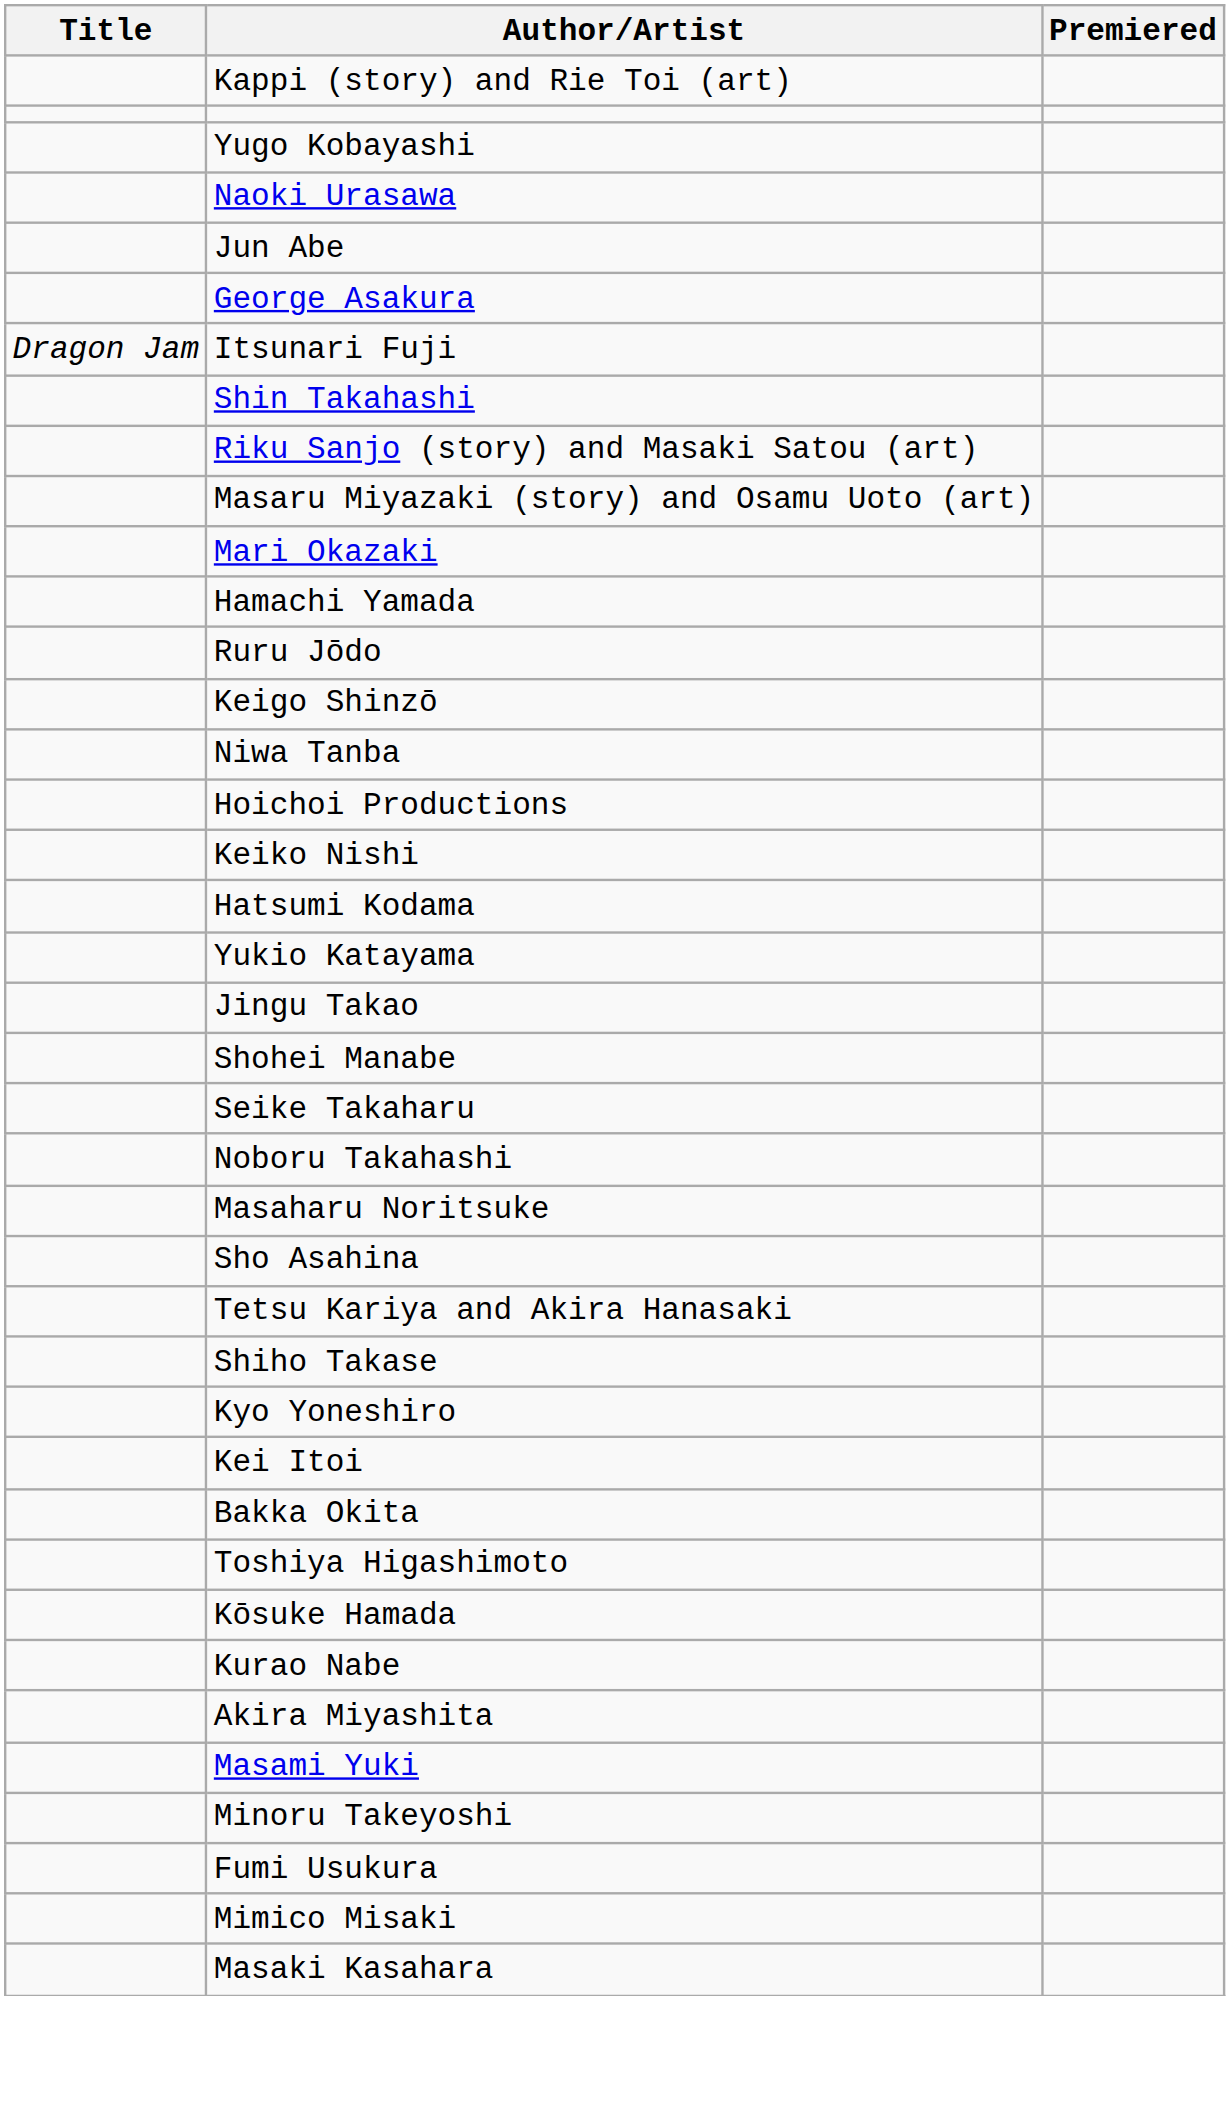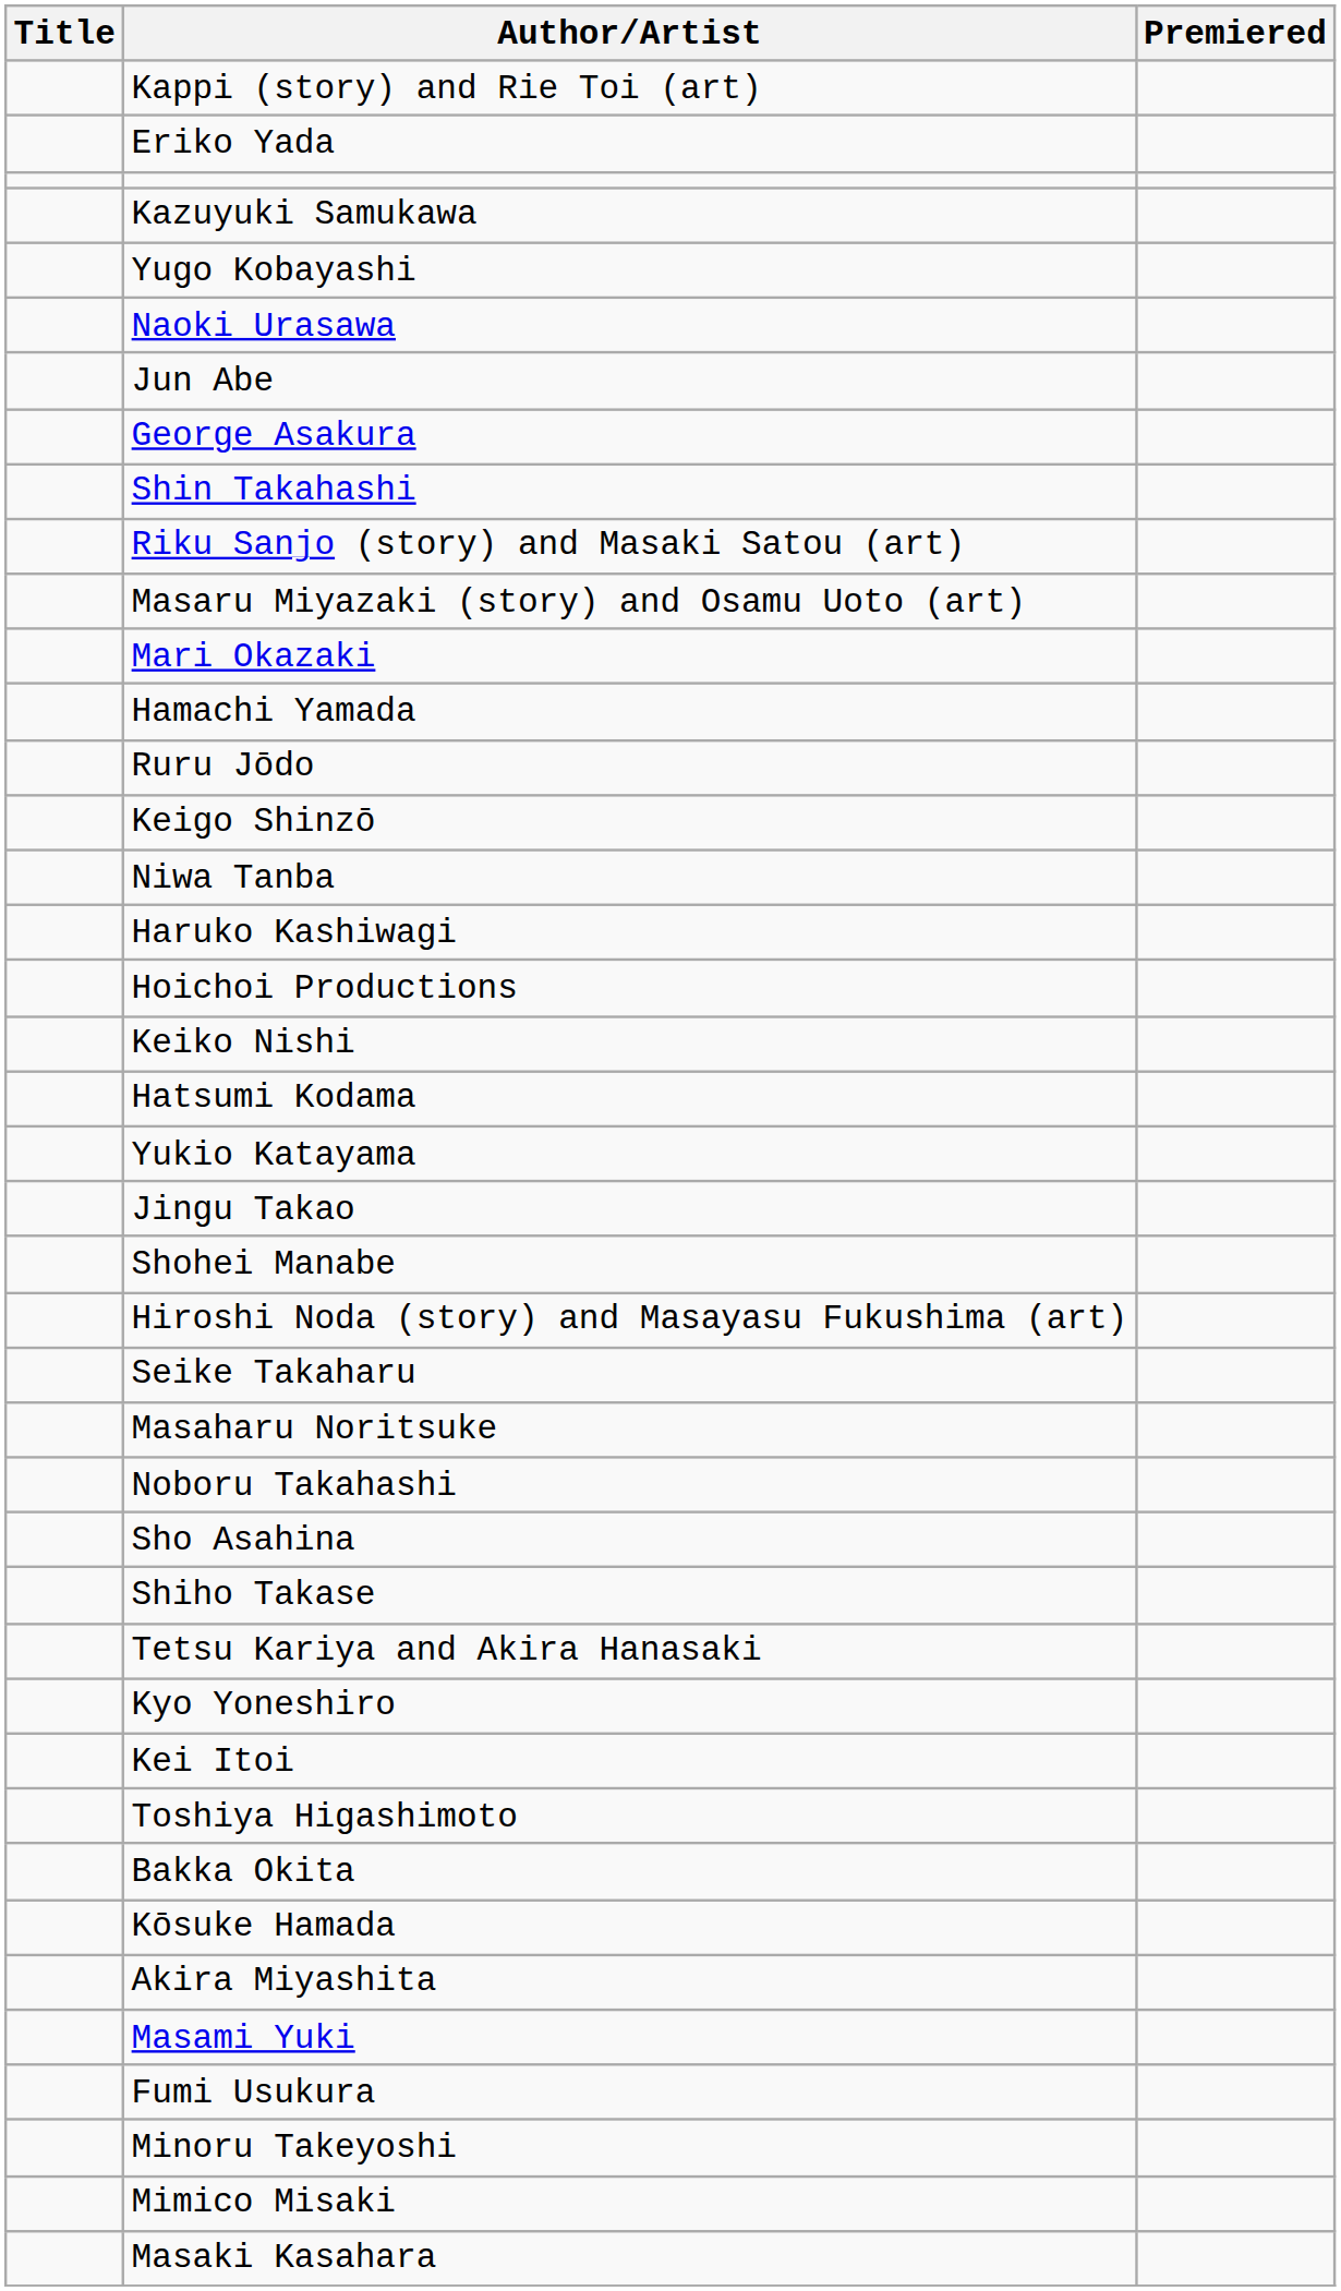 <table class="wikitable sortable">
 <tr>
 <th>Title</th>
 <th>Author/Artist</th>
 <th>Premiered</th>
 </tr>
 <tr>
 <td></td>
 <td>Kappi (story) and Rie Toi (art)</td>
 <td></td>
 </tr>
 <tr>
 <td></td>
+<td>Eriko Yada</td>
 <td></td>
+</tr>
+<tr>
+<td></td>
+<td></td>
+<td></td>
+</tr>
+<tr>
+<td></td>
+<td>Kazuyuki Samukawa</td>
 <td></td>
 </tr>
 <tr>
 <td></td>
 <td>Yugo Kobayashi</td>
 <td></td>
 </tr>
 <tr>
 <td></td>
 <td><a href='#'>Naoki Urasawa</a></td>
 <td></td>
 </tr>
 <tr>
 <td></td>
 <td>Jun Abe</td>
 <td></td>
 </tr>
 <tr>
 <td></td>
 <td><a href='#'>George Asakura</a></td>
-<td></td>
-</tr>
-<tr>
-<td><em>Dragon Jam</em></td>
-<td>Itsunari Fuji</td>
 <td></td>
 </tr>
 <tr>
 <td></td>
 <td><a href='#'>Shin Takahashi</a></td>
 <td></td>
 </tr>
 <tr>
 <td></td>
 <td><a href='#'>Riku Sanjo</a> (story) and Masaki Satou (art)</td>
 <td></td>
 </tr>
 <tr>
 <td></td>
 <td>Masaru Miyazaki (story) and Osamu Uoto (art)</td>
 <td></td>
 </tr>
 <tr>
 <td></td>
 <td><a href='#'>Mari Okazaki</a></td>
 <td></td>
 </tr>
 <tr>
 <td></td>
 <td>Hamachi Yamada</td>
 <td></td>
 </tr>
 <tr>
 <td></td>
 <td>Ruru Jōdo</td>
 <td></td>
 </tr>
 <tr>
 <td></td>
 <td>Keigo Shinzō</td>
 <td></td>
 </tr>
 <tr>
 <td></td>
 <td>Niwa Tanba</td>
 <td></td>
 </tr>
 <tr>
 <td></td>
+<td>Haruko Kashiwagi</td>
+<td></td>
+</tr>
+<tr>
+<td></td>
 <td>Hoichoi Productions</td>
 <td></td>
 </tr>
 <tr>
 <td></td>
 <td>Keiko Nishi</td>
 <td></td>
 </tr>
 <tr>
 <td></td>
 <td>Hatsumi Kodama</td>
 <td></td>
 </tr>
 <tr>
 <td></td>
 <td>Yukio Katayama</td>
 <td></td>
 </tr>
 <tr>
 <td></td>
 <td>Jingu Takao</td>
 <td></td>
 </tr>
 <tr>
 <td></td>
 <td>Shohei Manabe</td>
 <td></td>
 </tr>
 <tr>
 <td></td>
+<td>Hiroshi Noda (story) and Masayasu Fukushima (art)</td>
+<td></td>
+</tr>
+<tr>
+<td></td>
 <td>Seike Takaharu</td>
+<td></td>
+</tr>
+<tr>
+<td></td>
+<td>Masaharu Noritsuke</td>
 <td></td>
 </tr>
 <tr>
 <td></td>
 <td>Noboru Takahashi</td>
 <td></td>
 </tr>
 <tr>
 <td></td>
-<td>Masaharu Noritsuke</td>
-<td></td>
-</tr>
-<tr>
-<td></td>
 <td>Sho Asahina</td>
 <td></td>
 </tr>
 <tr>
 <td></td>
-<td>Tetsu Kariya and Akira Hanasaki</td>
+<td>Shiho Takase</td>
 <td></td>
 </tr>
 <tr>
 <td></td>
-<td>Shiho Takase</td>
+<td>Tetsu Kariya and Akira Hanasaki</td>
 <td></td>
 </tr>
 <tr>
 <td></td>
 <td>Kyo Yoneshiro</td>
 <td></td>
 </tr>
 <tr>
 <td></td>
 <td>Kei Itoi</td>
 <td></td>
 </tr>
 <tr>
 <td></td>
+<td>Toshiya Higashimoto</td>
+<td></td>
+</tr>
+<tr>
+<td></td>
 <td>Bakka Okita</td>
 <td></td>
 </tr>
 <tr>
 <td></td>
-<td>Toshiya Higashimoto</td>
-<td></td>
-</tr>
-<tr>
-<td></td>
 <td>Kōsuke Hamada</td>
-<td></td>
-</tr>
-<tr>
-<td></td>
-<td>Kurao Nabe</td>
 <td></td>
 </tr>
 <tr>
 <td></td>
 <td>Akira Miyashita</td>
 <td></td>
 </tr>
 <tr>
 <td></td>
 <td><a href='#'>Masami Yuki</a></td>
 <td></td>
 </tr>
 <tr>
 <td></td>
-<td>Minoru Takeyoshi</td>
+<td>Fumi Usukura</td>
 <td></td>
 </tr>
 <tr>
 <td></td>
-<td>Fumi Usukura</td>
+<td>Minoru Takeyoshi</td>
 <td></td>
 </tr>
 <tr>
 <td></td>
 <td>Mimico Misaki</td>
 <td></td>
 </tr>
 <tr>
 <td></td>
 <td>Masaki Kasahara</td>
 <td></td>
 </tr>
 <tr>
 </tr>
 </table>
